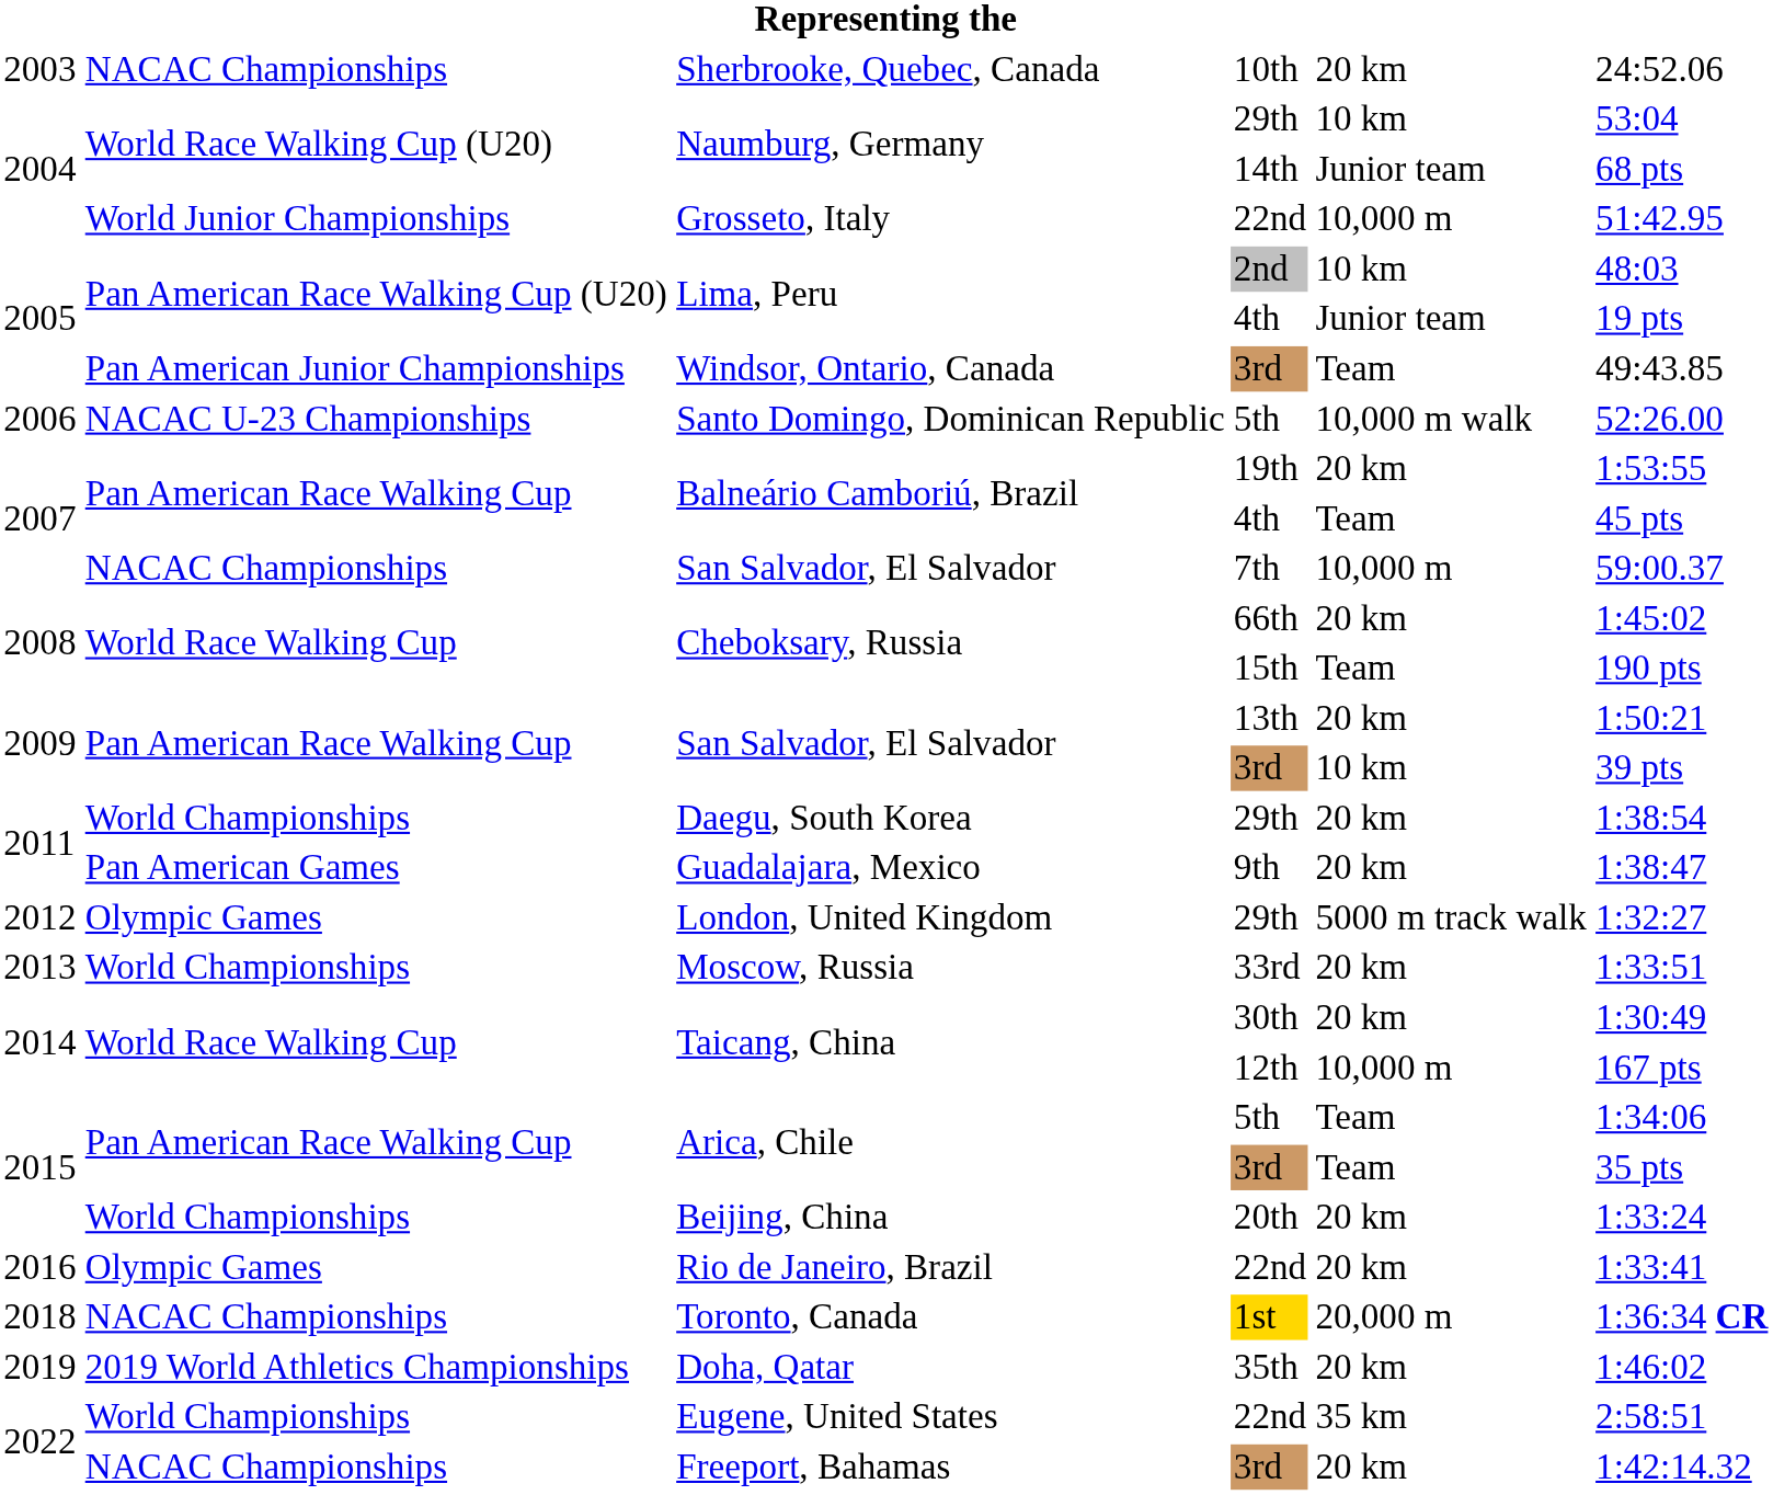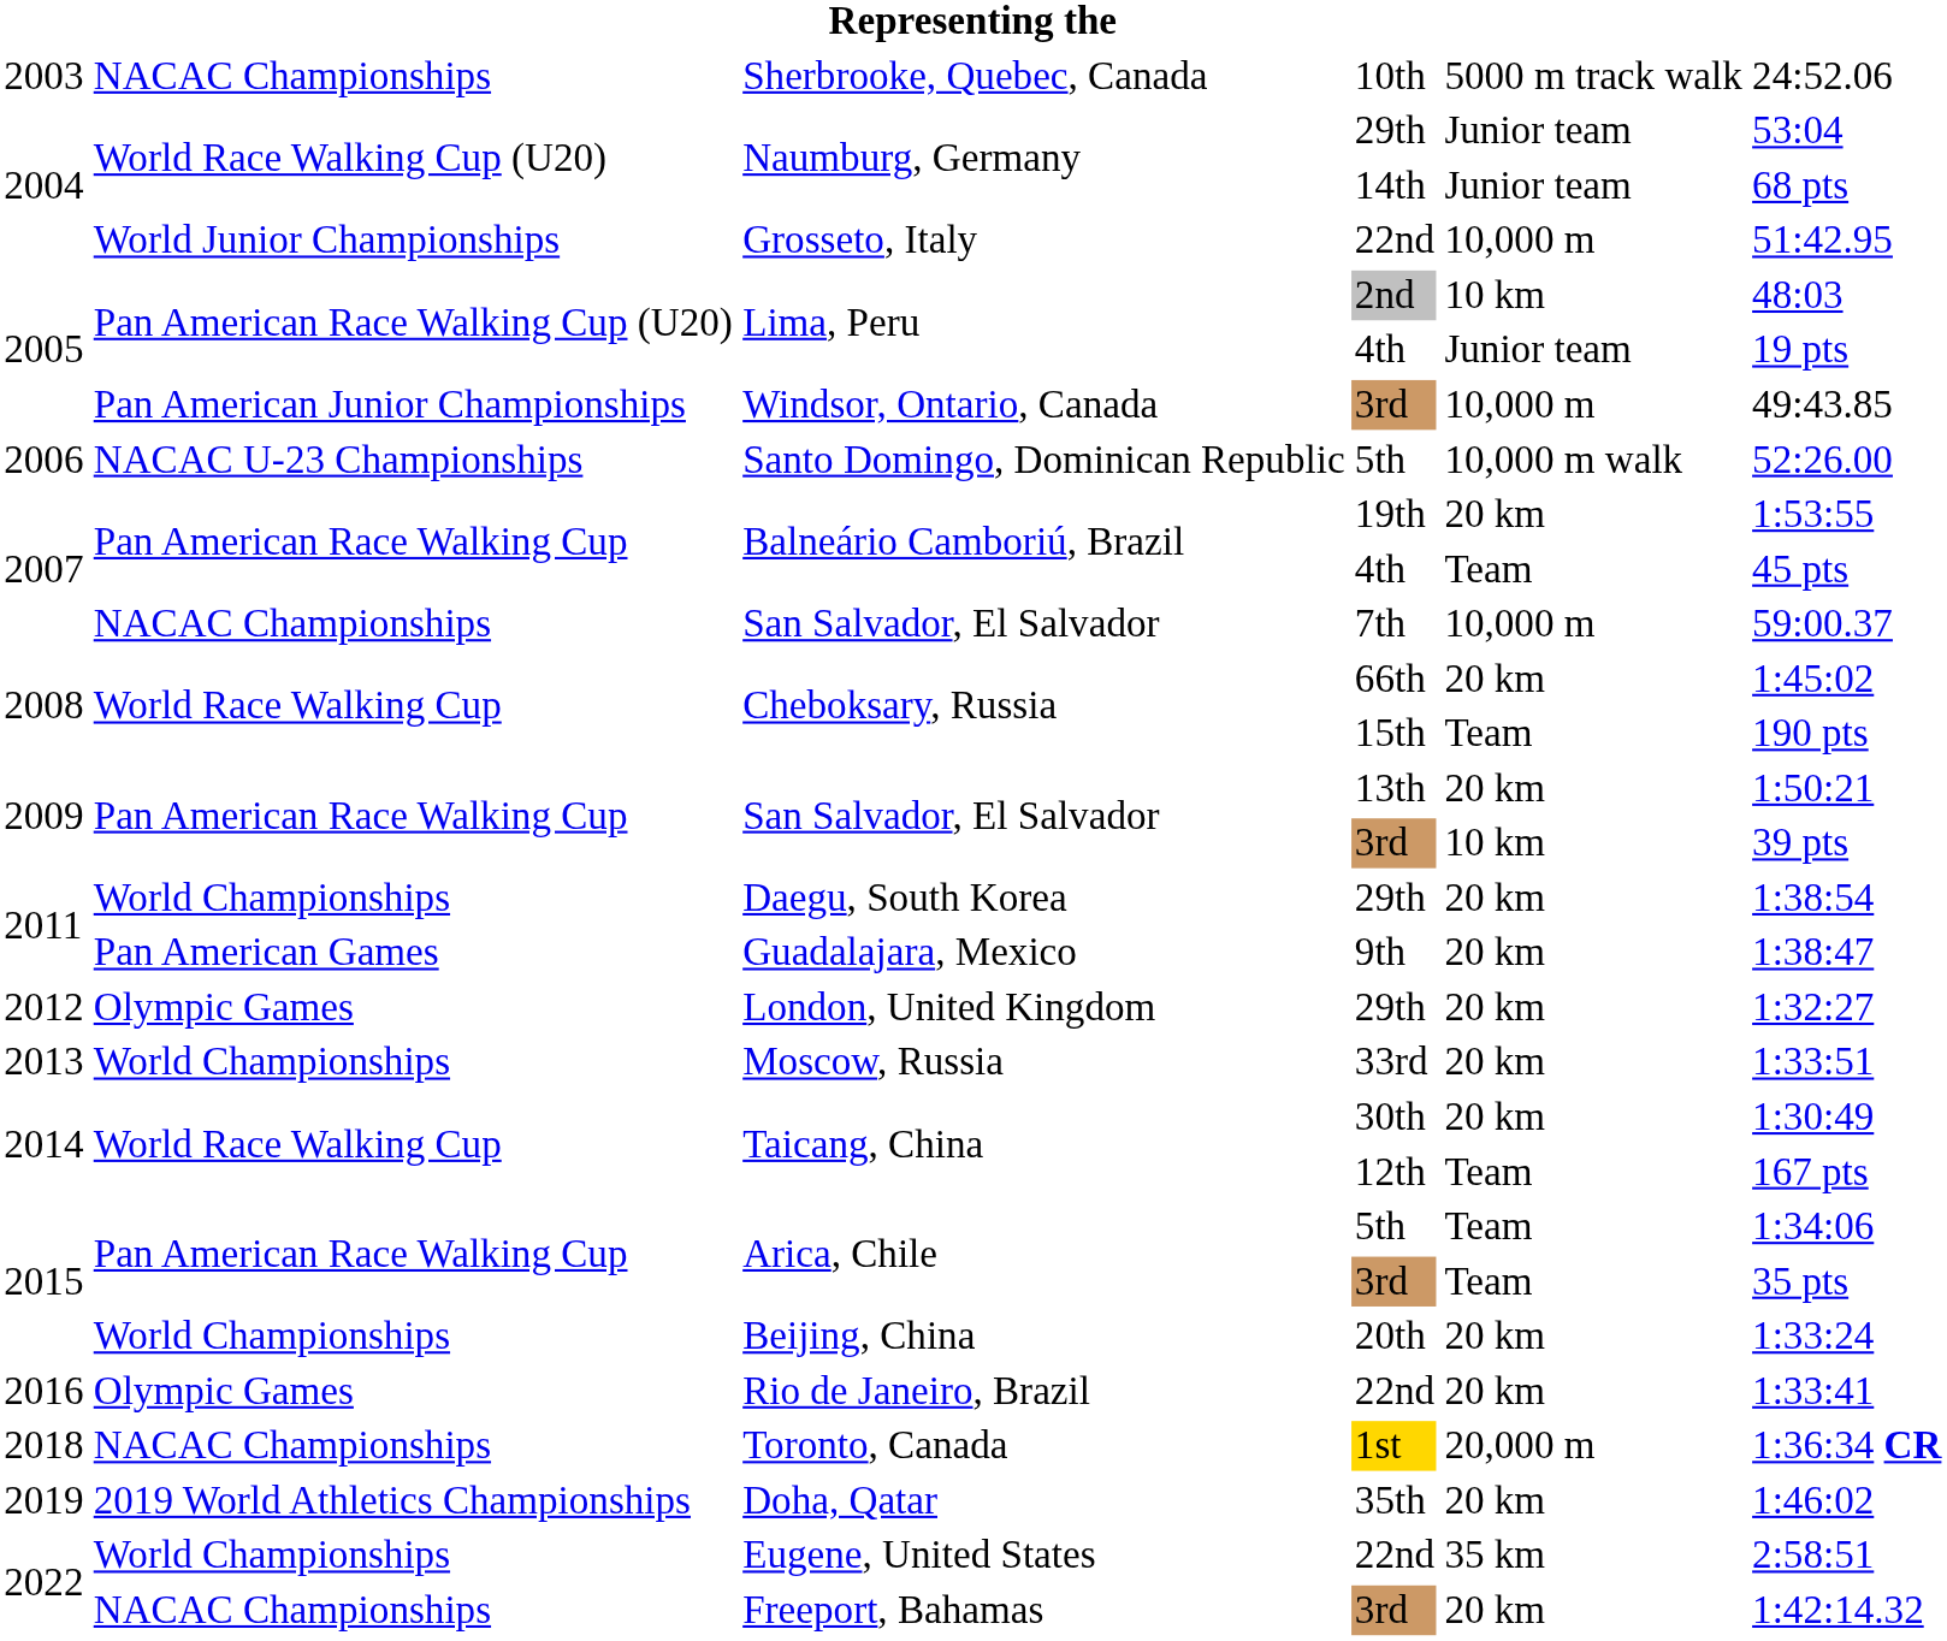 <table>
 <tr>
 <th colspan="6">Representing the </th>
 </tr>
 <tr>
 <td>2003</td>
 <td><a href='#'>NACAC Championships</a></td>
 <td><a href='#'>Sherbrooke, Quebec</a>, Canada</td>
 <td>10th</td>
-<td>20 km</td>
+<td>5000 m track walk</td>
 <td>24:52.06</td>
 </tr>
 <tr>
 <td rowspan=3>2004</td>
 <td rowspan=2><a href='#'>World Race Walking Cup</a> (U20)</td>
 <td rowspan=2><a href='#'>Naumburg</a>, Germany</td>
 <td>29th</td>
-<td>10 km</td>
+<td>Junior team</td>
 <td><a href='#'>53:04</a></td>
 </tr>
 <tr>
 <td>14th</td>
 <td>Junior team</td>
 <td><a href='#'>68 pts</a></td>
 </tr>
 <tr>
 <td><a href='#'>World Junior Championships</a></td>
 <td><a href='#'>Grosseto</a>, Italy</td>
 <td>22nd</td>
 <td>10,000 m</td>
 <td><a href='#'>51:42.95</a></td>
 </tr>
 <tr>
 <td rowspan=3>2005</td>
 <td rowspan=2><a href='#'>Pan American Race Walking Cup</a> (U20)</td>
 <td rowspan=2><a href='#'>Lima</a>, Peru</td>
 <td style="background:silver;">2nd</td>
 <td>10 km</td>
 <td><a href='#'>48:03</a></td>
 </tr>
 <tr>
 <td>4th</td>
 <td>Junior team</td>
 <td><a href='#'>19 pts</a></td>
 </tr>
 <tr>
 <td><a href='#'>Pan American Junior Championships</a></td>
 <td><a href='#'>Windsor, Ontario</a>, Canada</td>
 <td style="background:#c96;">3rd</td>
-<td>Team</td>
+<td>10,000 m</td>
 <td>49:43.85</td>
 </tr>
 <tr>
 <td>2006</td>
 <td><a href='#'>NACAC U-23 Championships</a></td>
 <td><a href='#'>Santo Domingo</a>, Dominican Republic</td>
 <td>5th</td>
 <td>10,000 m walk</td>
 <td><a href='#'>52:26.00</a></td>
 </tr>
 <tr>
 <td rowspan=3>2007</td>
 <td rowspan=2><a href='#'>Pan American Race Walking Cup</a></td>
 <td rowspan=2><a href='#'>Balneário Camboriú</a>, Brazil</td>
 <td>19th</td>
 <td>20 km</td>
 <td><a href='#'>1:53:55</a></td>
 </tr>
 <tr>
 <td>4th</td>
 <td>Team</td>
 <td><a href='#'>45 pts</a></td>
 </tr>
 <tr>
 <td><a href='#'>NACAC Championships</a></td>
 <td><a href='#'>San Salvador</a>, El Salvador</td>
 <td>7th</td>
 <td>10,000 m</td>
 <td><a href='#'>59:00.37</a></td>
 </tr>
 <tr>
 <td rowspan=2>2008</td>
 <td rowspan=2><a href='#'>World Race Walking Cup</a></td>
 <td rowspan=2><a href='#'>Cheboksary</a>, Russia</td>
 <td>66th</td>
 <td>20 km</td>
 <td><a href='#'>1:45:02</a></td>
 </tr>
 <tr>
 <td>15th</td>
 <td>Team</td>
 <td><a href='#'>190 pts</a></td>
 </tr>
 <tr>
 <td rowspan=2>2009</td>
 <td rowspan=2><a href='#'>Pan American Race Walking Cup</a></td>
 <td rowspan=2><a href='#'>San Salvador</a>, El Salvador</td>
 <td>13th</td>
 <td>20 km</td>
 <td><a href='#'>1:50:21</a></td>
 </tr>
 <tr>
 <td style="background:#c96;">3rd</td>
 <td>10 km</td>
 <td><a href='#'>39 pts</a></td>
 </tr>
 <tr>
 <td rowspan=2>2011</td>
 <td><a href='#'>World Championships</a></td>
 <td><a href='#'>Daegu</a>, South Korea</td>
 <td>29th</td>
 <td>20 km</td>
 <td><a href='#'>1:38:54</a></td>
 </tr>
 <tr>
 <td><a href='#'>Pan American Games</a></td>
 <td><a href='#'>Guadalajara</a>, Mexico</td>
 <td>9th</td>
 <td>20 km</td>
 <td><a href='#'>1:38:47</a> </td>
 </tr>
 <tr>
 <td>2012</td>
 <td><a href='#'>Olympic Games</a></td>
 <td><a href='#'>London</a>, United Kingdom</td>
 <td>29th</td>
-<td>5000 m track walk</td>
+<td>20 km</td>
 <td><a href='#'>1:32:27</a></td>
 </tr>
 <tr>
 <td>2013</td>
 <td><a href='#'>World Championships</a></td>
 <td><a href='#'>Moscow</a>, Russia</td>
 <td>33rd</td>
 <td>20 km</td>
 <td><a href='#'>1:33:51</a></td>
 </tr>
 <tr>
 <td rowspan=2>2014</td>
 <td rowspan=2><a href='#'>World Race Walking Cup</a></td>
 <td rowspan=2><a href='#'>Taicang</a>, China</td>
 <td>30th</td>
 <td>20 km</td>
 <td><a href='#'>1:30:49</a></td>
 </tr>
 <tr>
 <td>12th</td>
-<td>10,000 m</td>
+<td>Team</td>
 <td><a href='#'>167 pts</a></td>
 </tr>
 <tr>
 <td rowspan=3>2015</td>
 <td rowspan=2><a href='#'>Pan American Race Walking Cup</a></td>
 <td rowspan=2><a href='#'>Arica</a>, Chile</td>
 <td>5th</td>
 <td>Team</td>
 <td><a href='#'>1:34:06</a></td>
 </tr>
 <tr>
 <td style="background:#c96;">3rd</td>
 <td>Team</td>
 <td><a href='#'>35 pts</a></td>
 </tr>
 <tr>
 <td><a href='#'>World Championships</a></td>
 <td><a href='#'>Beijing</a>, China</td>
 <td>20th</td>
 <td>20 km</td>
 <td><a href='#'>1:33:24</a></td>
 </tr>
 <tr>
 <td>2016</td>
 <td><a href='#'>Olympic Games</a></td>
 <td><a href='#'>Rio de Janeiro</a>, Brazil</td>
 <td>22nd</td>
 <td>20 km</td>
 <td><a href='#'>1:33:41</a></td>
 </tr>
 <tr>
 <td>2018</td>
 <td><a href='#'>NACAC Championships</a></td>
 <td><a href='#'>Toronto</a>, Canada</td>
 <td bgcolor=gold>1st</td>
 <td>20,000 m</td>
 <td><a href='#'>1:36:34</a> <strong><a href='#'>CR</a></strong></td>
 </tr>
 <tr>
 <td>2019</td>
 <td><a href='#'>2019 World Athletics Championships</a></td>
 <td><a href='#'>Doha, Qatar</a></td>
 <td>35th</td>
 <td>20 km</td>
 <td><a href='#'>1:46:02</a></td>
 </tr>
 <tr>
 <td rowspan=2>2022</td>
 <td><a href='#'>World Championships</a></td>
 <td><a href='#'>Eugene</a>, United States</td>
 <td>22nd</td>
 <td>35 km</td>
 <td><a href='#'>2:58:51</a> </td>
 </tr>
 <tr>
 <td><a href='#'>NACAC Championships</a></td>
 <td><a href='#'>Freeport</a>, Bahamas</td>
 <td style="background:#c96;">3rd</td>
 <td>20 km</td>
 <td><a href='#'>1:42:14.32</a></td>
 </tr>
 </table>
